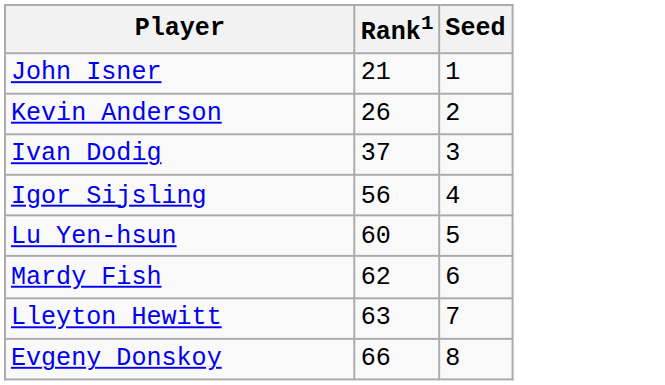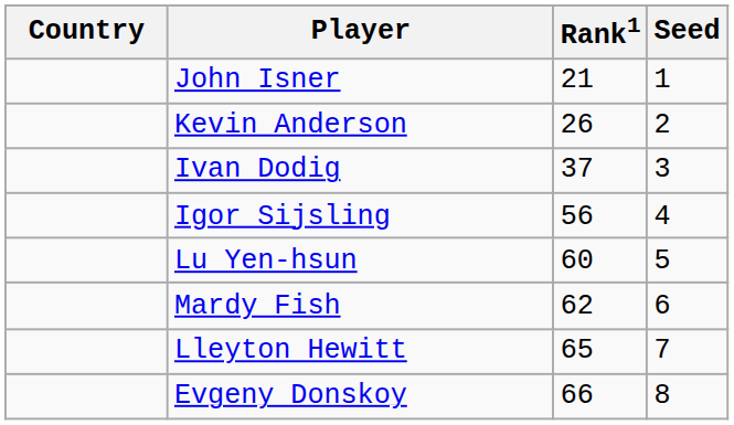 <table class="sortable wikitable">
 <tr>
+<th width="70">Country</th>
 <th width="175">Player</th>
 <th>Rank<sup>1</sup></th>
 <th>Seed</th>
 </tr>
 <tr>
+<td></td>
 <td><a href='#'>John Isner</a></td>
 <td>21</td>
 <td>1</td>
 </tr>
 <tr>
+<td></td>
 <td><a href='#'>Kevin Anderson</a></td>
 <td>26</td>
 <td>2</td>
 </tr>
 <tr>
+<td></td>
 <td><a href='#'>Ivan Dodig</a></td>
 <td>37</td>
 <td>3</td>
 </tr>
 <tr>
+<td></td>
 <td><a href='#'>Igor Sijsling</a></td>
 <td>56</td>
 <td>4</td>
 </tr>
 <tr>
+<td></td>
 <td><a href='#'>Lu Yen-hsun</a></td>
 <td>60</td>
 <td>5</td>
 </tr>
 <tr>
+<td></td>
 <td><a href='#'>Mardy Fish</a></td>
 <td>62</td>
 <td>6</td>
 </tr>
 <tr>
+<td></td>
 <td><a href='#'>Lleyton Hewitt</a></td>
-<td>63</td>
+<td>65</td>
 <td>7</td>
 </tr>
 <tr>
+<td></td>
 <td><a href='#'>Evgeny Donskoy</a></td>
 <td>66</td>
 <td>8</td>
 </tr>
 </table>
